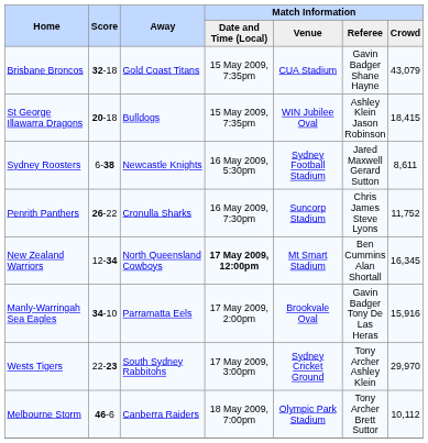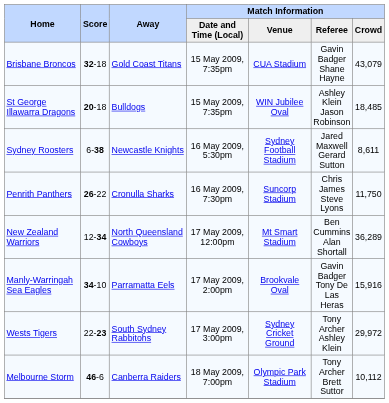 <table border=1 style="border-collapse:collapse; font-size:90%;" cellpadding=3 cellspacing=0 width=100%>
 <tr bgcolor=#C1D8FF>
 <th rowspan=2 width=21%>Home</th>
 <th rowspan=2 width=6%>Score</th>
 <th rowspan=2 width=21%>Away</th>
 <th colspan=6>Match Information</th>
 </tr>
 <tr bgcolor=#EFEFEF>
 <th width=17%>Date and Time (Local)</th>
 <th width=17%>Venue</th>
 <th width=11%>Referee</th>
 <th width=7%>Crowd</th>
 </tr>
 <tr align=center bgcolor=#F5FAFF>
 <td align=left><a href='#'>Brisbane Broncos</a></td>
 <td><strong>32</strong>-18</td>
 <td align=left><a href='#'>Gold Coast Titans</a></td>
 <td>15 May 2009, 7:35pm</td>
 <td><a href='#'>CUA Stadium</a></td>
 <td>Gavin Badger<br>Shane Hayne</td>
 <td>43,079</td>
 </tr>
 <tr align=center bgcolor=#F5FAFF>
 <td align=left><a href='#'>St George Illawarra Dragons</a></td>
 <td><strong>20</strong>-18</td>
 <td align=left> <a href='#'>Bulldogs</a></td>
 <td>15 May 2009, 7:35pm</td>
 <td><a href='#'>WIN Jubilee Oval</a></td>
 <td>Ashley Klein<br>Jason Robinson</td>
-<td>18,415</td>
+<td>18,485</td>
 </tr>
 <tr align=center bgcolor=#F5FAFF>
 <td align=left><a href='#'>Sydney Roosters</a></td>
 <td>6-<strong>38</strong></td>
 <td align=left> <a href='#'>Newcastle Knights</a></td>
 <td>16 May 2009, 5:30pm</td>
 <td><a href='#'>Sydney Football Stadium</a></td>
 <td>Jared Maxwell<br>Gerard Sutton</td>
 <td>8,611</td>
 </tr>
 <tr align=center bgcolor=#F5FAFF>
 <td align=left><a href='#'>Penrith Panthers</a></td>
 <td><strong>26</strong>-22</td>
 <td align=left><a href='#'>Cronulla Sharks</a></td>
 <td>16 May 2009, 7:30pm</td>
 <td><a href='#'>Suncorp Stadium</a></td>
 <td>Chris James<br>Steve Lyons</td>
-<td>11,752</td>
+<td>11,750</td>
 </tr>
 <tr align=center bgcolor=#F5FAFF>
 <td align=left><a href='#'>New Zealand Warriors</a></td>
 <td>12-<strong>34</strong></td>
 <td align=left><a href='#'>North Queensland Cowboys</a></td>
-<td><strong>17 May 2009, 12:00pm</strong></td>
+<td>17 May 2009, 12:00pm</td>
 <td><a href='#'>Mt Smart Stadium</a></td>
 <td>Ben Cummins<br>Alan Shortall</td>
-<td>16,345</td>
+<td>36,289</td>
 </tr>
 <tr align=center bgcolor=#F5FAFF>
 <td align=left><a href='#'>Manly-Warringah Sea Eagles</a></td>
 <td><strong>34</strong>-10</td>
 <td align=left><a href='#'>Parramatta Eels</a></td>
 <td>17 May 2009, 2:00pm</td>
 <td><a href='#'>Brookvale Oval</a></td>
 <td>Gavin Badger<br>Tony De Las Heras</td>
 <td>15,916</td>
 </tr>
 <tr align=center bgcolor=#F5FAFF>
 <td align=left><a href='#'>Wests Tigers</a></td>
 <td>22-<strong>23</strong></td>
 <td align=left><a href='#'>South Sydney Rabbitohs</a></td>
 <td>17 May 2009, 3:00pm</td>
 <td><a href='#'>Sydney Cricket Ground</a></td>
 <td>Tony Archer<br>Ashley Klein</td>
-<td>29,970</td>
+<td>29,972</td>
 </tr>
 <tr align=center bgcolor=#F5FAFF>
 <td align=left><a href='#'>Melbourne Storm</a></td>
 <td><strong>46</strong>-6</td>
 <td align=left><a href='#'>Canberra Raiders</a></td>
 <td>18 May 2009, 7:00pm</td>
 <td><a href='#'>Olympic Park Stadium</a></td>
 <td>Tony Archer<br>Brett Suttor</td>
 <td>10,112</td>
 </tr>
 <tr>
 </tr>
 </table>
